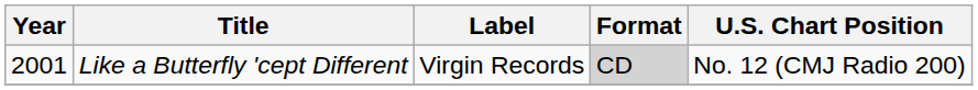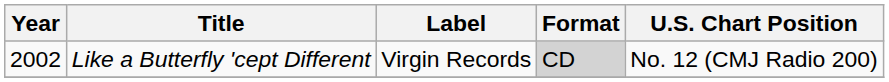 <table class="wikitable" style="font-size: 95%;">
 <tr>
 <th>Year</th>
 <th>Title</th>
 <th>Label</th>
 <th>Format</th>
 <th>U.S. Chart Position</th>
 </tr>
 <tr>
-<td>2001</td>
+<td>2002</td>
 <td><em>Like a Butterfly 'cept Different</em></td>
 <td>Virgin Records</td>
 <td style="background: lightgrey;">CD</td>
 <td>No. 12 (CMJ Radio 200)</td>
 </tr>
 <tr>
 </tr>
 </table>
